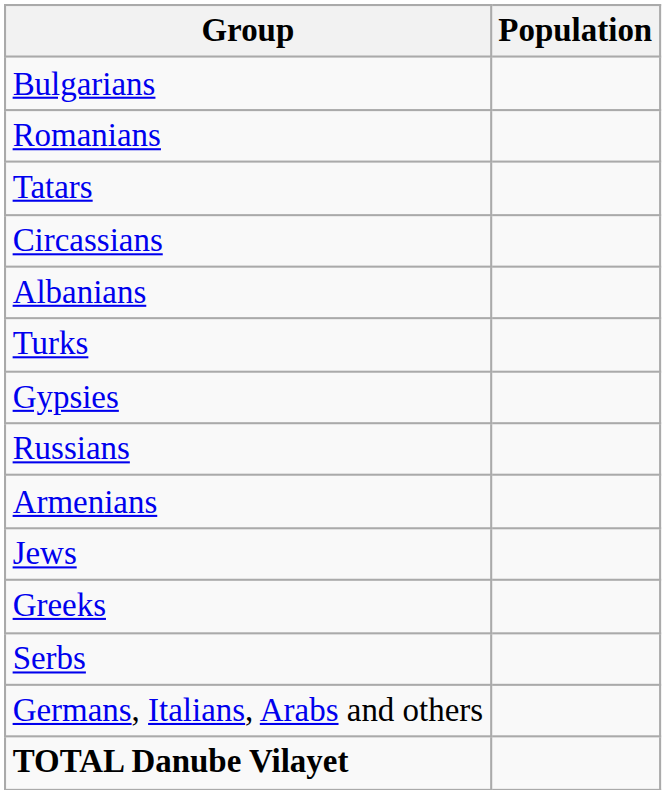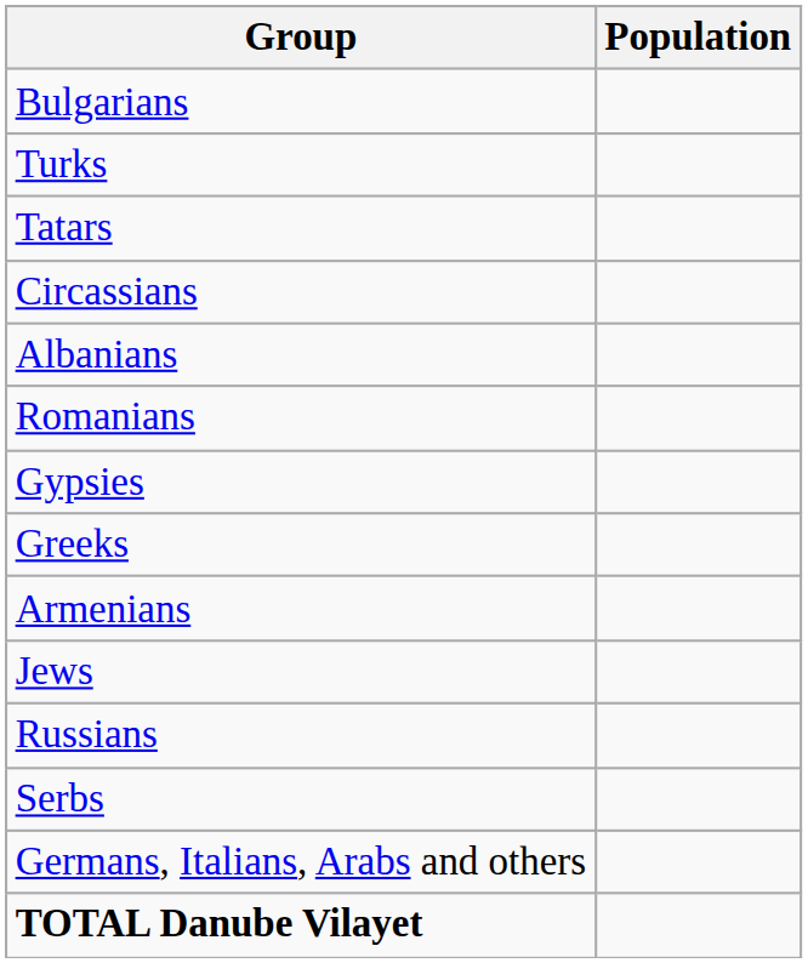 <table class="wikitable sortable">
 <tr>
 <th>Group</th>
 <th>Population</th>
 </tr>
 <tr>
 <td><a href='#'>Bulgarians</a></td>
 <td></td>
 </tr>
 <tr>
-<td><a href='#'>Romanians</a></td>
+<td><a href='#'>Turks</a></td>
 <td></td>
 </tr>
 <tr>
 <td><a href='#'>Tatars</a></td>
 <td></td>
 </tr>
 <tr>
 <td><a href='#'>Circassians</a></td>
 <td></td>
 </tr>
 <tr>
 <td><a href='#'>Albanians</a></td>
 <td></td>
 </tr>
 <tr>
-<td><a href='#'>Turks</a></td>
+<td><a href='#'>Romanians</a></td>
 <td></td>
 </tr>
 <tr>
 <td><a href='#'>Gypsies</a></td>
 <td></td>
 </tr>
 <tr>
-<td><a href='#'>Russians</a></td>
+<td><a href='#'>Greeks</a></td>
 <td></td>
 </tr>
 <tr>
 <td><a href='#'>Armenians</a></td>
 <td></td>
 </tr>
 <tr>
 <td><a href='#'>Jews</a></td>
 <td></td>
 </tr>
 <tr>
-<td><a href='#'>Greeks</a></td>
+<td><a href='#'>Russians</a></td>
 <td></td>
 </tr>
 <tr>
 <td><a href='#'>Serbs</a></td>
 <td></td>
 </tr>
 <tr>
 <td><a href='#'>Germans</a>, <a href='#'>Italians</a>, <a href='#'>Arabs</a> and others</td>
 <td></td>
 </tr>
 <tr>
 <td><strong>TOTAL Danube Vilayet</strong></td>
 <td></td>
 </tr>
 </table>
